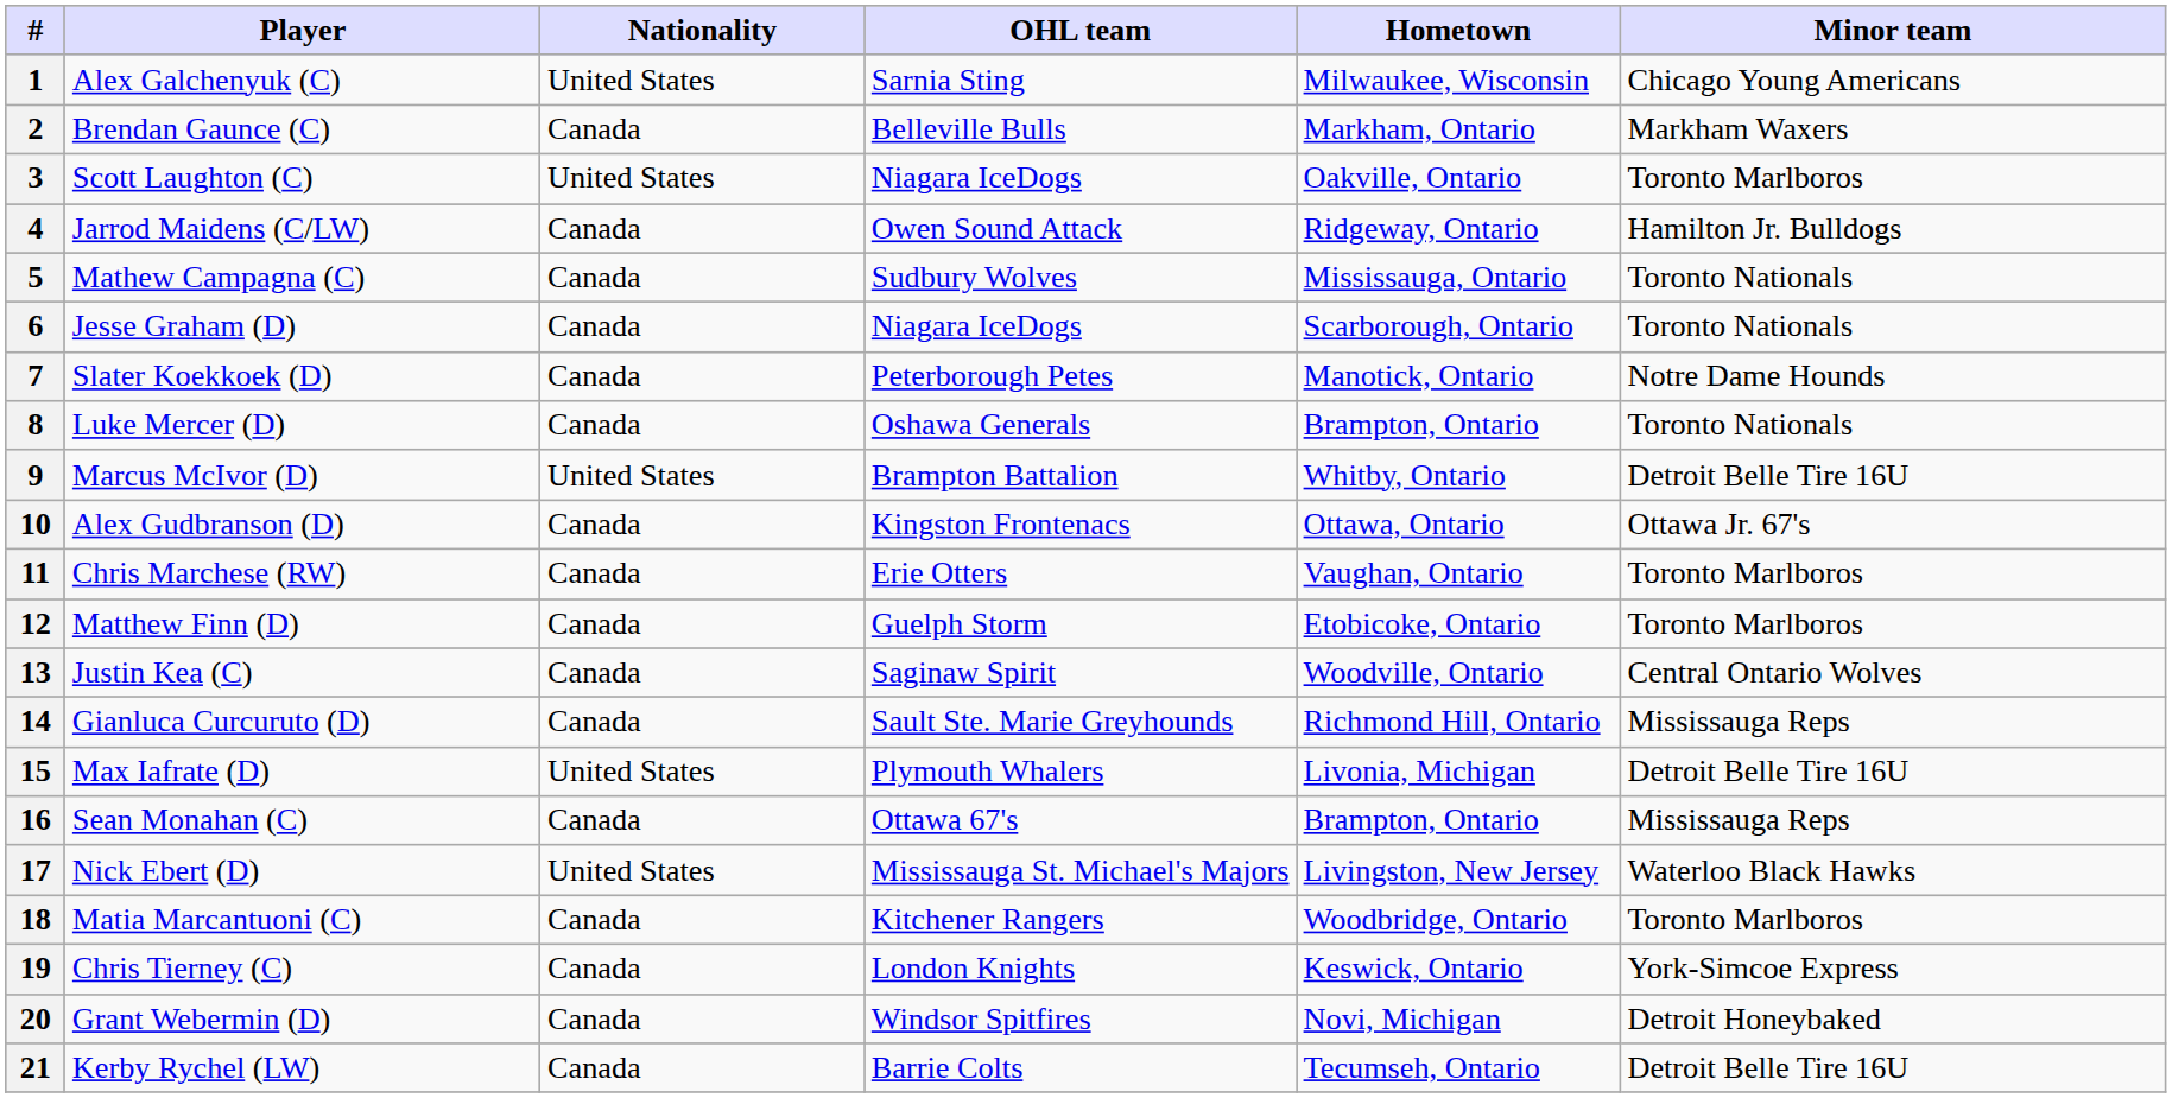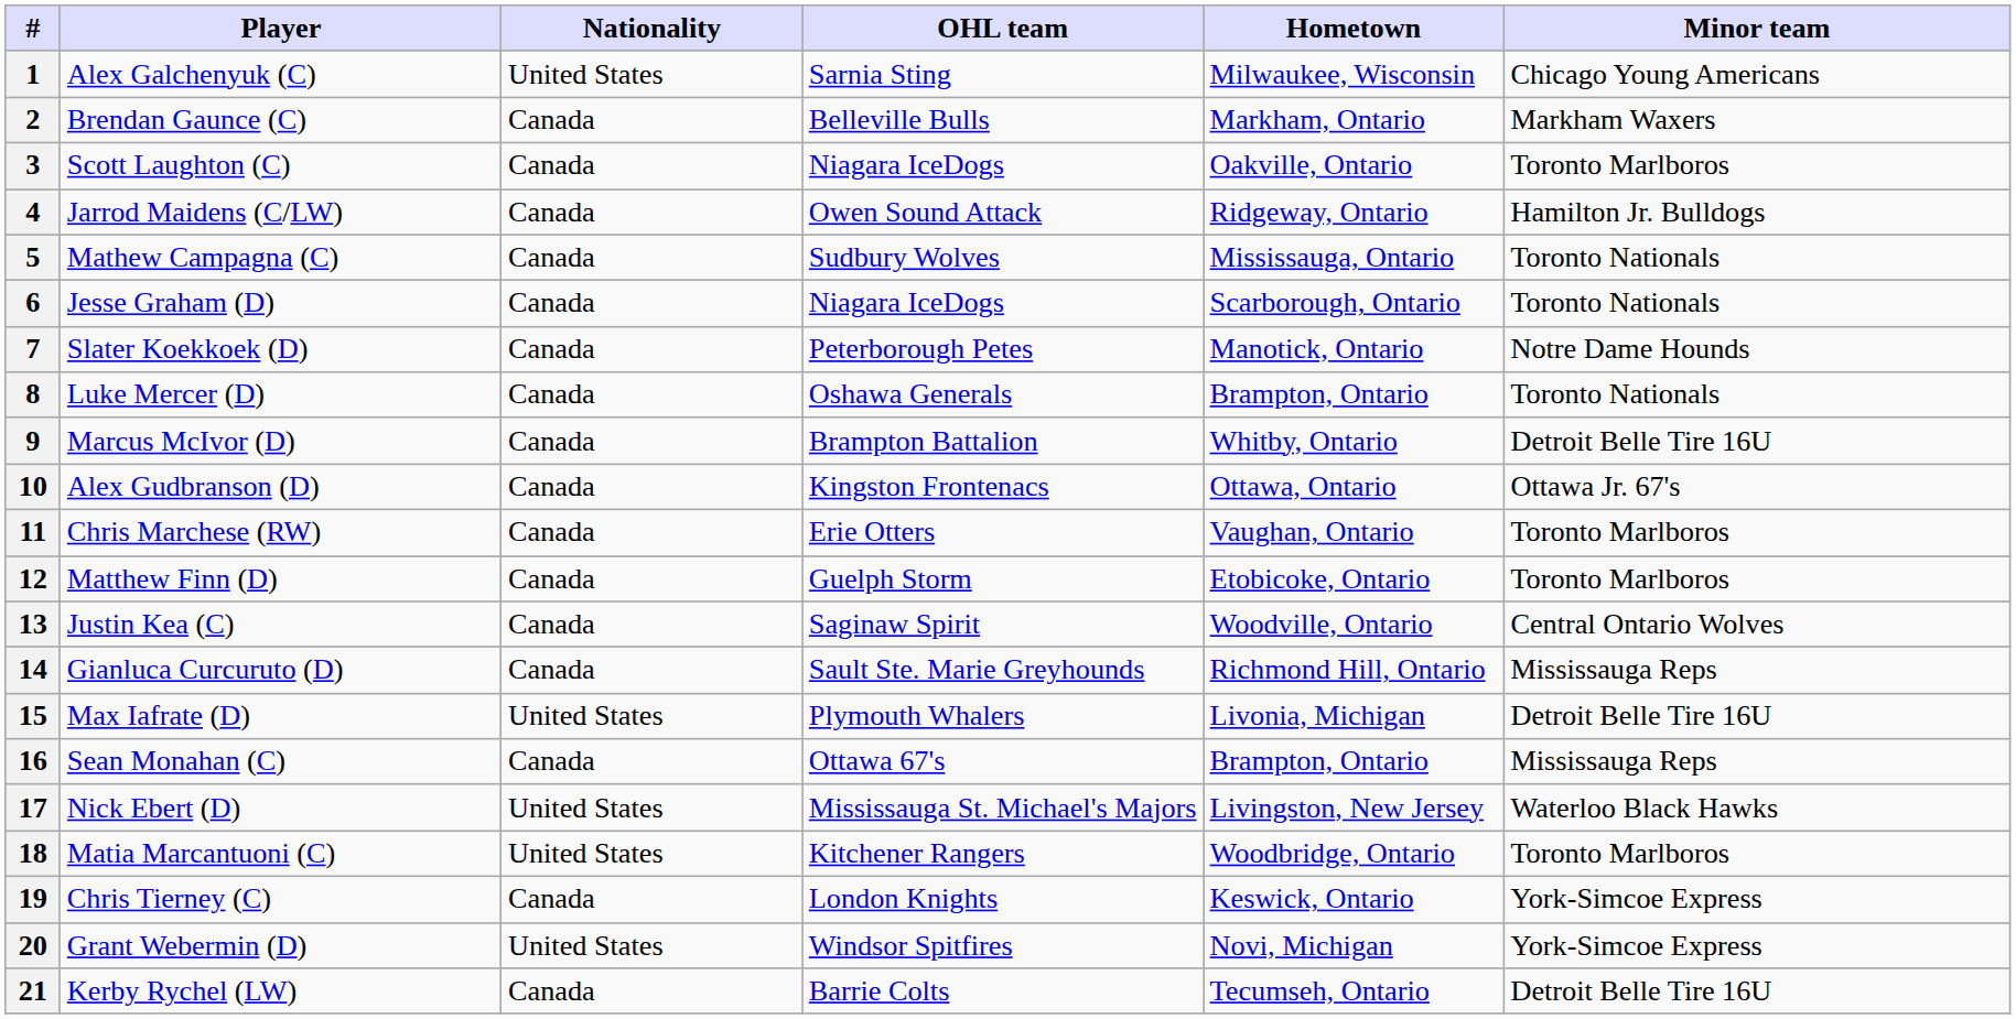 <table class="wikitable">
 <tr>
 <th style="background:#ddf; width:2.75%;">#</th>
 <th style="background:#ddf; width:22.0%;">Player</th>
 <th style="background:#ddf; width:15.0%;">Nationality</th>
 <th style="background:#ddf; width:20.0%;">OHL team</th>
 <th style="background:#ddf; width:15.0%;">Hometown</th>
 <th style="background:#ddf; width:100.0%;">Minor team</th>
 </tr>
 <tr>
 <th>1</th>
 <td><a href='#'>Alex Galchenyuk</a> (<a href='#'>C</a>)</td>
 <td> United States</td>
 <td><a href='#'>Sarnia Sting</a></td>
 <td><a href='#'>Milwaukee, Wisconsin</a></td>
 <td>Chicago Young Americans</td>
 </tr>
 <tr>
 <th>2</th>
 <td><a href='#'>Brendan Gaunce</a> (<a href='#'>C</a>)</td>
 <td> Canada</td>
 <td><a href='#'>Belleville Bulls</a></td>
 <td><a href='#'>Markham, Ontario</a></td>
 <td>Markham Waxers</td>
 </tr>
 <tr>
 <th>3</th>
 <td><a href='#'>Scott Laughton</a> (<a href='#'>C</a>)</td>
-<td> United States</td>
+<td> Canada</td>
 <td><a href='#'>Niagara IceDogs</a></td>
 <td><a href='#'>Oakville, Ontario</a></td>
 <td>Toronto Marlboros</td>
 </tr>
 <tr>
 <th>4</th>
 <td><a href='#'>Jarrod Maidens</a> (<a href='#'>C</a>/<a href='#'>LW</a>)</td>
 <td> Canada</td>
 <td><a href='#'>Owen Sound Attack</a></td>
 <td><a href='#'>Ridgeway, Ontario</a></td>
 <td>Hamilton Jr. Bulldogs</td>
 </tr>
 <tr>
 <th>5</th>
 <td><a href='#'>Mathew Campagna</a> (<a href='#'>C</a>)</td>
 <td> Canada</td>
 <td><a href='#'>Sudbury Wolves</a></td>
 <td><a href='#'>Mississauga, Ontario</a></td>
 <td>Toronto Nationals</td>
 </tr>
 <tr>
 <th>6</th>
 <td><a href='#'>Jesse Graham</a> (<a href='#'>D</a>)</td>
 <td> Canada</td>
 <td><a href='#'>Niagara IceDogs</a></td>
 <td><a href='#'>Scarborough, Ontario</a></td>
 <td>Toronto Nationals</td>
 </tr>
 <tr>
 <th>7</th>
 <td><a href='#'>Slater Koekkoek</a> (<a href='#'>D</a>)</td>
 <td> Canada</td>
 <td><a href='#'>Peterborough Petes</a></td>
 <td><a href='#'>Manotick, Ontario</a></td>
 <td>Notre Dame Hounds</td>
 </tr>
 <tr>
 <th>8</th>
 <td><a href='#'>Luke Mercer</a> (<a href='#'>D</a>)</td>
 <td> Canada</td>
 <td><a href='#'>Oshawa Generals</a></td>
 <td><a href='#'>Brampton, Ontario</a></td>
 <td>Toronto Nationals</td>
 </tr>
 <tr>
 <th>9</th>
 <td><a href='#'>Marcus McIvor</a> (<a href='#'>D</a>)</td>
-<td> United States</td>
+<td> Canada</td>
 <td><a href='#'>Brampton Battalion</a></td>
 <td><a href='#'>Whitby, Ontario</a></td>
 <td>Detroit Belle Tire 16U</td>
 </tr>
 <tr>
 <th>10</th>
 <td><a href='#'>Alex Gudbranson</a> (<a href='#'>D</a>)</td>
 <td> Canada</td>
 <td><a href='#'>Kingston Frontenacs</a></td>
 <td><a href='#'>Ottawa, Ontario</a></td>
 <td>Ottawa Jr. 67's</td>
 </tr>
 <tr>
 <th>11</th>
 <td><a href='#'>Chris Marchese</a> (<a href='#'>RW</a>)</td>
 <td> Canada</td>
 <td><a href='#'>Erie Otters</a></td>
 <td><a href='#'>Vaughan, Ontario</a></td>
 <td>Toronto Marlboros</td>
 </tr>
 <tr>
 <th>12</th>
 <td><a href='#'>Matthew Finn</a> (<a href='#'>D</a>)</td>
 <td> Canada</td>
 <td><a href='#'>Guelph Storm</a></td>
 <td><a href='#'>Etobicoke, Ontario</a></td>
 <td>Toronto Marlboros</td>
 </tr>
 <tr>
 <th>13</th>
 <td><a href='#'>Justin Kea</a> (<a href='#'>C</a>)</td>
 <td> Canada</td>
 <td><a href='#'>Saginaw Spirit</a></td>
 <td><a href='#'>Woodville, Ontario</a></td>
 <td>Central Ontario Wolves</td>
 </tr>
 <tr>
 <th>14</th>
 <td><a href='#'>Gianluca Curcuruto</a> (<a href='#'>D</a>)</td>
 <td> Canada</td>
 <td><a href='#'>Sault Ste. Marie Greyhounds</a></td>
 <td><a href='#'>Richmond Hill, Ontario</a></td>
 <td>Mississauga Reps</td>
 </tr>
 <tr>
 <th>15</th>
 <td><a href='#'>Max Iafrate</a> (<a href='#'>D</a>)</td>
 <td> United States</td>
 <td><a href='#'>Plymouth Whalers</a></td>
 <td><a href='#'>Livonia, Michigan</a></td>
 <td>Detroit Belle Tire 16U</td>
 </tr>
 <tr>
 <th>16</th>
 <td><a href='#'>Sean Monahan</a> (<a href='#'>C</a>)</td>
 <td> Canada</td>
 <td><a href='#'>Ottawa 67's</a></td>
 <td><a href='#'>Brampton, Ontario</a></td>
 <td>Mississauga Reps</td>
 </tr>
 <tr>
 <th>17</th>
 <td><a href='#'>Nick Ebert</a> (<a href='#'>D</a>)</td>
 <td> United States</td>
 <td><a href='#'>Mississauga St. Michael's Majors</a></td>
 <td><a href='#'>Livingston, New Jersey</a></td>
 <td>Waterloo Black Hawks</td>
 </tr>
 <tr>
 <th>18</th>
 <td><a href='#'>Matia Marcantuoni</a> (<a href='#'>C</a>)</td>
-<td> Canada</td>
+<td> United States</td>
 <td><a href='#'>Kitchener Rangers</a></td>
 <td><a href='#'>Woodbridge, Ontario</a></td>
 <td>Toronto Marlboros</td>
 </tr>
 <tr>
 <th>19</th>
 <td><a href='#'>Chris Tierney</a> (<a href='#'>C</a>)</td>
 <td> Canada</td>
 <td><a href='#'>London Knights</a></td>
 <td><a href='#'>Keswick, Ontario</a></td>
 <td>York-Simcoe Express</td>
 </tr>
 <tr>
 <th>20</th>
 <td><a href='#'>Grant Webermin</a> (<a href='#'>D</a>)</td>
-<td> Canada</td>
+<td> United States</td>
 <td><a href='#'>Windsor Spitfires</a></td>
 <td><a href='#'>Novi, Michigan</a></td>
-<td>Detroit Honeybaked</td>
+<td>York-Simcoe Express</td>
 </tr>
 <tr>
 <th>21</th>
 <td><a href='#'>Kerby Rychel</a> (<a href='#'>LW</a>)</td>
 <td> Canada</td>
 <td><a href='#'>Barrie Colts</a></td>
 <td><a href='#'>Tecumseh, Ontario</a></td>
 <td>Detroit Belle Tire 16U</td>
 </tr>
 </table>
